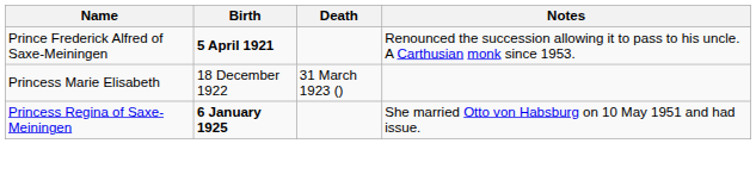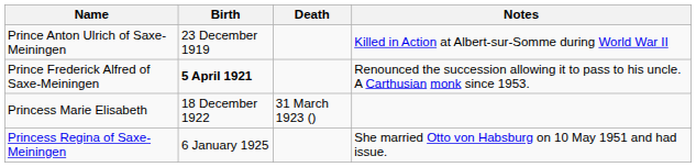 <table class="wikitable">
 <tr>
 <th>Name</th>
 <th>Birth</th>
 <th>Death</th>
 <th>Notes</th>
+</tr>
+<tr>
+<td>Prince Anton Ulrich of Saxe-Meiningen</td>
+<td>23 December 1919</td>
+<td></td>
+<td><a href='#'>Killed in Action</a> at Albert-sur-Somme during <a href='#'>World War II</a></td>
 </tr>
 <tr>
 <td>Prince Frederick Alfred of Saxe-Meiningen</td>
 <td><strong>5 April 1921</strong></td>
 <td></td>
 <td>Renounced the succession allowing it to pass to his uncle. A <a href='#'>Carthusian</a> <a href='#'>monk</a> since 1953.</td>
 </tr>
 <tr>
 <td>Princess Marie Elisabeth</td>
 <td>18 December 1922</td>
 <td>31 March 1923 ()</td>
 <td></td>
 </tr>
 <tr>
 <td><a href='#'>Princess Regina of Saxe-Meiningen</a></td>
-<td><strong>6 January 1925</strong></td>
+<td>6 January 1925</td>
 <td></td>
 <td>She married <a href='#'>Otto von Habsburg</a> on 10 May 1951 and had issue.</td>
 </tr>
 </table>
